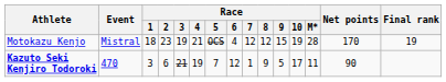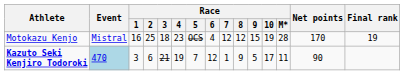 <table class="wikitable" style="font-size:90%">
 <tr>
 <th rowspan=2>Athlete</th>
 <th rowspan=2>Event</th>
 <th colspan=11>Race</th>
 <th rowspan=2>Net points</th>
 <th rowspan=2>Final rank</th>
 </tr>
 <tr style="font-size:95%">
 <th>1</th>
 <th>2</th>
 <th>3</th>
 <th>4</th>
 <th>5</th>
 <th>6</th>
 <th>7</th>
 <th>8</th>
 <th>9</th>
 <th>10</th>
 <th>M*</th>
 </tr>
 <tr align=center>
 <td align=left><a href='#'>Motokazu Kenjo</a></td>
 <td align=left><a href='#'>Mistral</a></td>
+<td>16</td>
+<td>25</td>
 <td>18</td>
 <td>23</td>
-<td>19</td>
-<td>21</td>
 <td><s>OCS</s></td>
 <td>4</td>
 <td>12</td>
 <td>12</td>
 <td>15</td>
 <td>19</td>
 <td>28</td>
 <td>170</td>
 <td>19</td>
 </tr>
 <tr align=center>
 <td align=left><strong><a href='#'>Kazuto Seki</a><br><a href='#'>Kenjiro Todoroki</a></strong></td>
-<td align=left><a href='#'>470</a></td>
+<td align=left style="background: lightblue;"><a href='#'>470</a></td>
 <td>3</td>
 <td>6</td>
 <td><s>21</s></td>
 <td>19</td>
 <td>7</td>
 <td>12</td>
 <td>1</td>
 <td>9</td>
 <td>5</td>
 <td>17</td>
 <td>11</td>
 <td>90</td>
 <td></td>
 </tr>
 </table>
